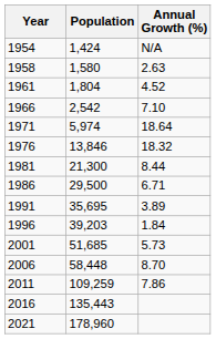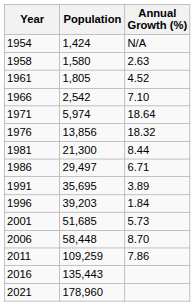 <table class="wikitable">
 <tr>
 <th>Year</th>
 <th>Population</th>
 <th>Annual<br>Growth (%)</th>
 </tr>
 <tr>
 <td width=30%>1954</td>
 <td width=35%>1,424</td>
 <td width=35%>N/A</td>
 </tr>
 <tr>
 <td>1958</td>
 <td>1,580</td>
 <td>2.63</td>
 </tr>
 <tr>
 <td>1961</td>
-<td>1,804</td>
+<td>1,805</td>
 <td>4.52</td>
 </tr>
 <tr>
 <td>1966</td>
 <td>2,542</td>
 <td>7.10</td>
 </tr>
 <tr>
 <td>1971</td>
 <td>5,974</td>
 <td>18.64</td>
 </tr>
 <tr>
 <td>1976</td>
-<td>13,846</td>
+<td>13,856</td>
 <td>18.32</td>
 </tr>
 <tr>
 <td>1981</td>
 <td>21,300</td>
 <td>8.44</td>
 </tr>
 <tr>
 <td>1986</td>
-<td>29,500</td>
+<td>29,497</td>
 <td>6.71</td>
 </tr>
 <tr>
 <td>1991</td>
 <td>35,695</td>
 <td>3.89</td>
 </tr>
 <tr>
 <td>1996</td>
 <td>39,203</td>
 <td>1.84</td>
 </tr>
 <tr>
 <td>2001</td>
 <td>51,685</td>
 <td>5.73</td>
 </tr>
 <tr>
 <td>2006</td>
 <td>58,448</td>
 <td>8.70</td>
 </tr>
 <tr>
 <td>2011</td>
 <td>109,259</td>
 <td>7.86</td>
 </tr>
 <tr>
 <td>2016</td>
 <td>135,443</td>
 </tr>
 <tr>
 <td>2021</td>
 <td>178,960</td>
 <td></td>
 </tr>
 </table>
